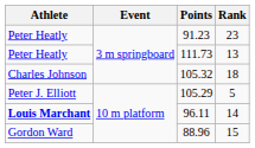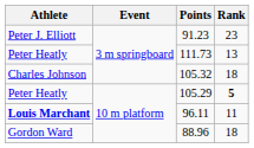 <table class=wikitable style=font-size:90%;text-align:center>
 <tr>
 <th>Athlete</th>
 <th>Event</th>
 <th>Points</th>
 <th>Rank</th>
 </tr>
 <tr>
-<td align=left><a href='#'>Peter Heatly</a></td>
+<td align=left><a href='#'>Peter J. Elliott</a></td>
 <td align=left rowspan=3><a href='#'>3 m springboard</a></td>
 <td>91.23</td>
 <td>23</td>
 </tr>
 <tr>
 <td align=left><a href='#'>Peter Heatly</a></td>
 <td>111.73</td>
 <td>13</td>
 </tr>
 <tr>
 <td align=left><a href='#'>Charles Johnson</a></td>
 <td>105.32</td>
 <td>18</td>
 </tr>
 <tr>
-<td align=left><a href='#'>Peter J. Elliott</a></td>
+<td align=left><a href='#'>Peter Heatly</a></td>
 <td align=left rowspan=3><a href='#'>10 m platform</a></td>
 <td>105.29</td>
-<td>5</td>
+<td><strong>5</strong></td>
 </tr>
 <tr>
 <td align=left><strong><a href='#'>Louis Marchant</a></strong></td>
 <td>96.11</td>
-<td>14</td>
+<td>11</td>
 </tr>
 <tr>
 <td align=left><a href='#'>Gordon Ward</a></td>
 <td>88.96</td>
-<td>15</td>
+<td>18</td>
 </tr>
 </table>
